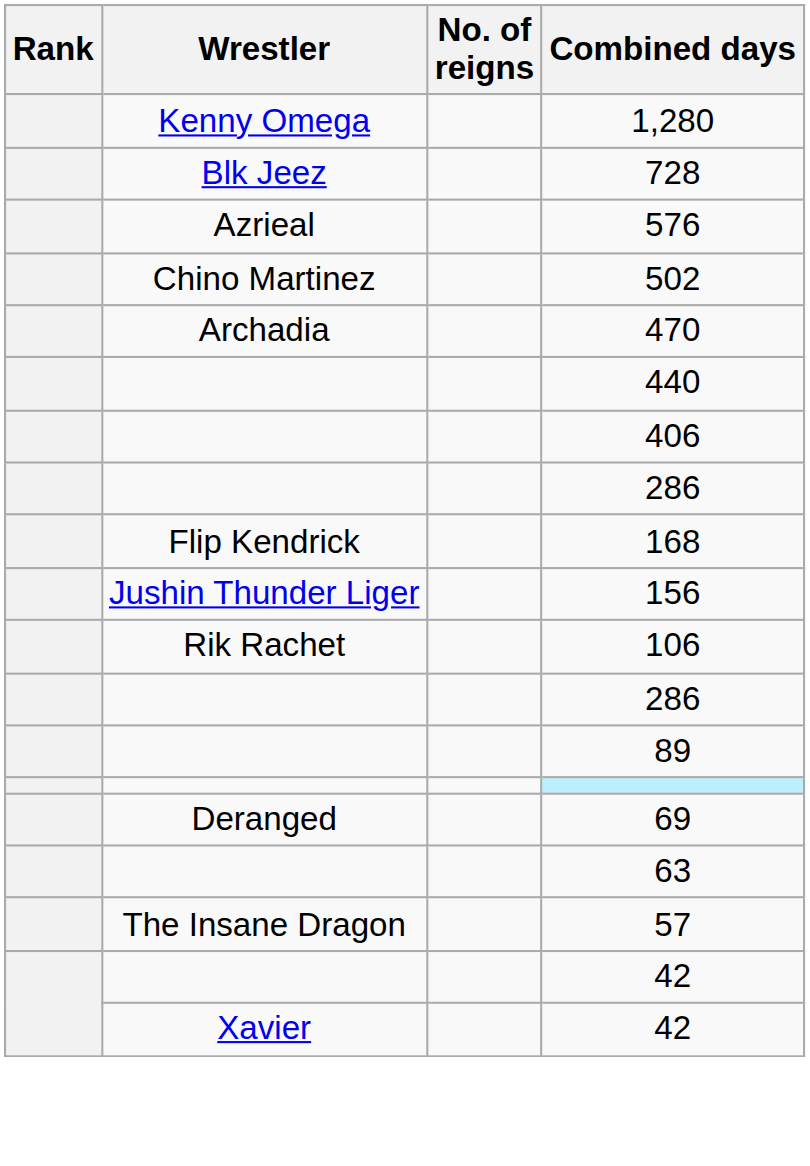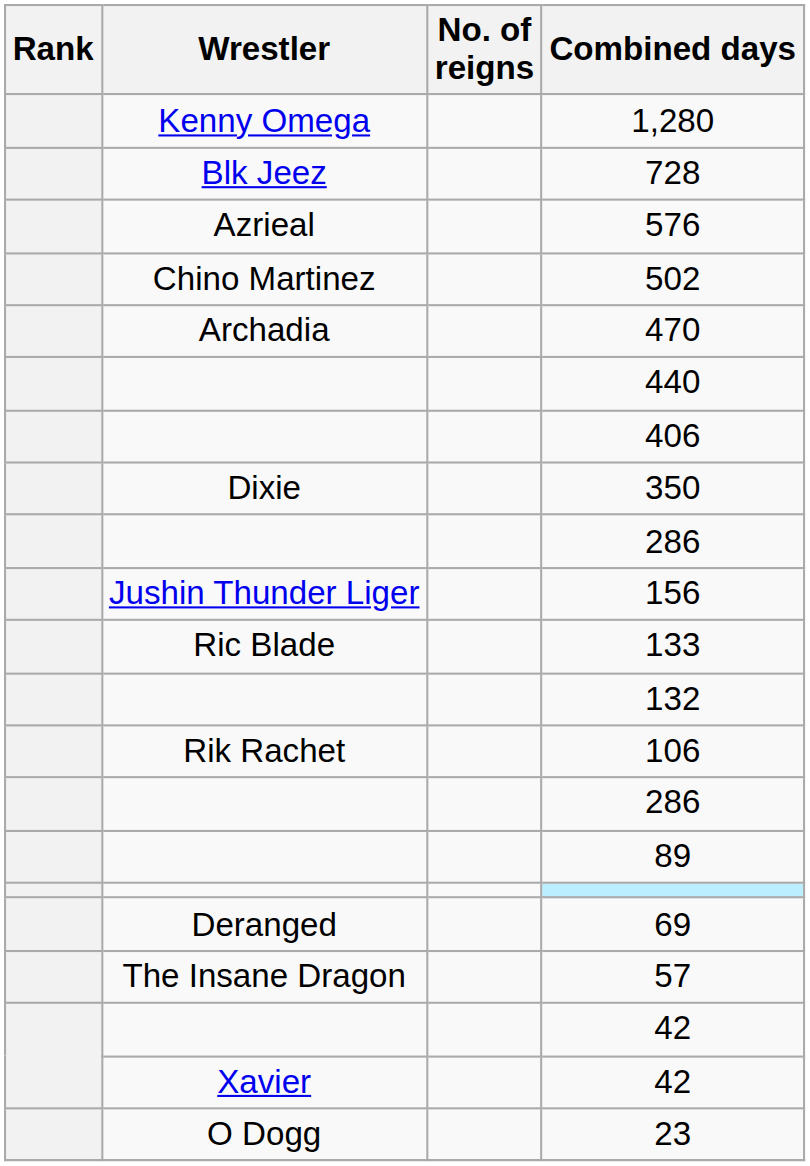 <table class="wikitable sortable" style="text-align:center">
 <tr>
 <th>Rank</th>
 <th>Wrestler</th>
 <th>No. of<br>reigns</th>
 <th>Combined days</th>
 </tr>
 <tr>
 <th></th>
 <td><a href='#'>Kenny Omega</a></td>
 <td></td>
 <td>1,280</td>
 </tr>
 <tr>
 <th></th>
 <td><a href='#'>Blk Jeez</a></td>
 <td></td>
 <td>728</td>
 </tr>
 <tr>
 <th></th>
 <td>Azrieal</td>
 <td></td>
 <td>576</td>
 </tr>
 <tr>
 <th></th>
 <td>Chino Martinez</td>
 <td></td>
 <td>502</td>
 </tr>
 <tr>
 <th></th>
 <td>Archadia</td>
 <td></td>
 <td>470</td>
 </tr>
 <tr>
 <th></th>
 <td></td>
 <td></td>
 <td>440</td>
 </tr>
 <tr>
 <th></th>
 <td></td>
 <td></td>
 <td>406</td>
 </tr>
 <tr>
 <th></th>
+<td>Dixie</td>
+<td></td>
+<td>350</td>
+</tr>
+<tr>
+<th></th>
 <td></td>
 <td></td>
 <td>286</td>
 </tr>
 <tr>
 <th></th>
-<td>Flip Kendrick</td>
+<td><a href='#'>Jushin Thunder Liger</a></td>
 <td></td>
-<td>168</td>
+<td>156</td>
 </tr>
 <tr>
 <th></th>
-<td><a href='#'>Jushin Thunder Liger</a></td>
+<td>Ric Blade</td>
 <td></td>
-<td>156</td>
+<td>133</td>
+</tr>
+<tr>
+<th></th>
+<td></td>
+<td></td>
+<td>132</td>
 </tr>
 <tr>
 <th></th>
 <td>Rik Rachet</td>
 <td></td>
 <td>106</td>
 </tr>
 <tr>
 <th></th>
 <td></td>
 <td></td>
 <td>286</td>
 </tr>
 <tr>
 <th></th>
 <td></td>
 <td></td>
 <td>89</td>
 </tr>
 <tr>
 <th></th>
 <td></td>
 <td></td>
 <td style="background-color:#bbeeff"></td>
 </tr>
 <tr>
 <th></th>
 <td>Deranged</td>
 <td></td>
 <td>69</td>
 </tr>
 <tr>
 <th></th>
-<td></td>
-<td></td>
-<td>63</td>
-</tr>
-<tr>
-<th></th>
 <td>The Insane Dragon</td>
 <td></td>
 <td>57</td>
 </tr>
 <tr>
 <th rowspan=2></th>
 <td></td>
 <td></td>
 <td>42</td>
 </tr>
 <tr>
 <td><a href='#'>Xavier</a></td>
 <td></td>
 <td>42</td>
 </tr>
 <tr>
+<th></th>
+<td>O Dogg</td>
+<td></td>
+<td>23</td>
+</tr>
+<tr>
 </tr>
 </table>
